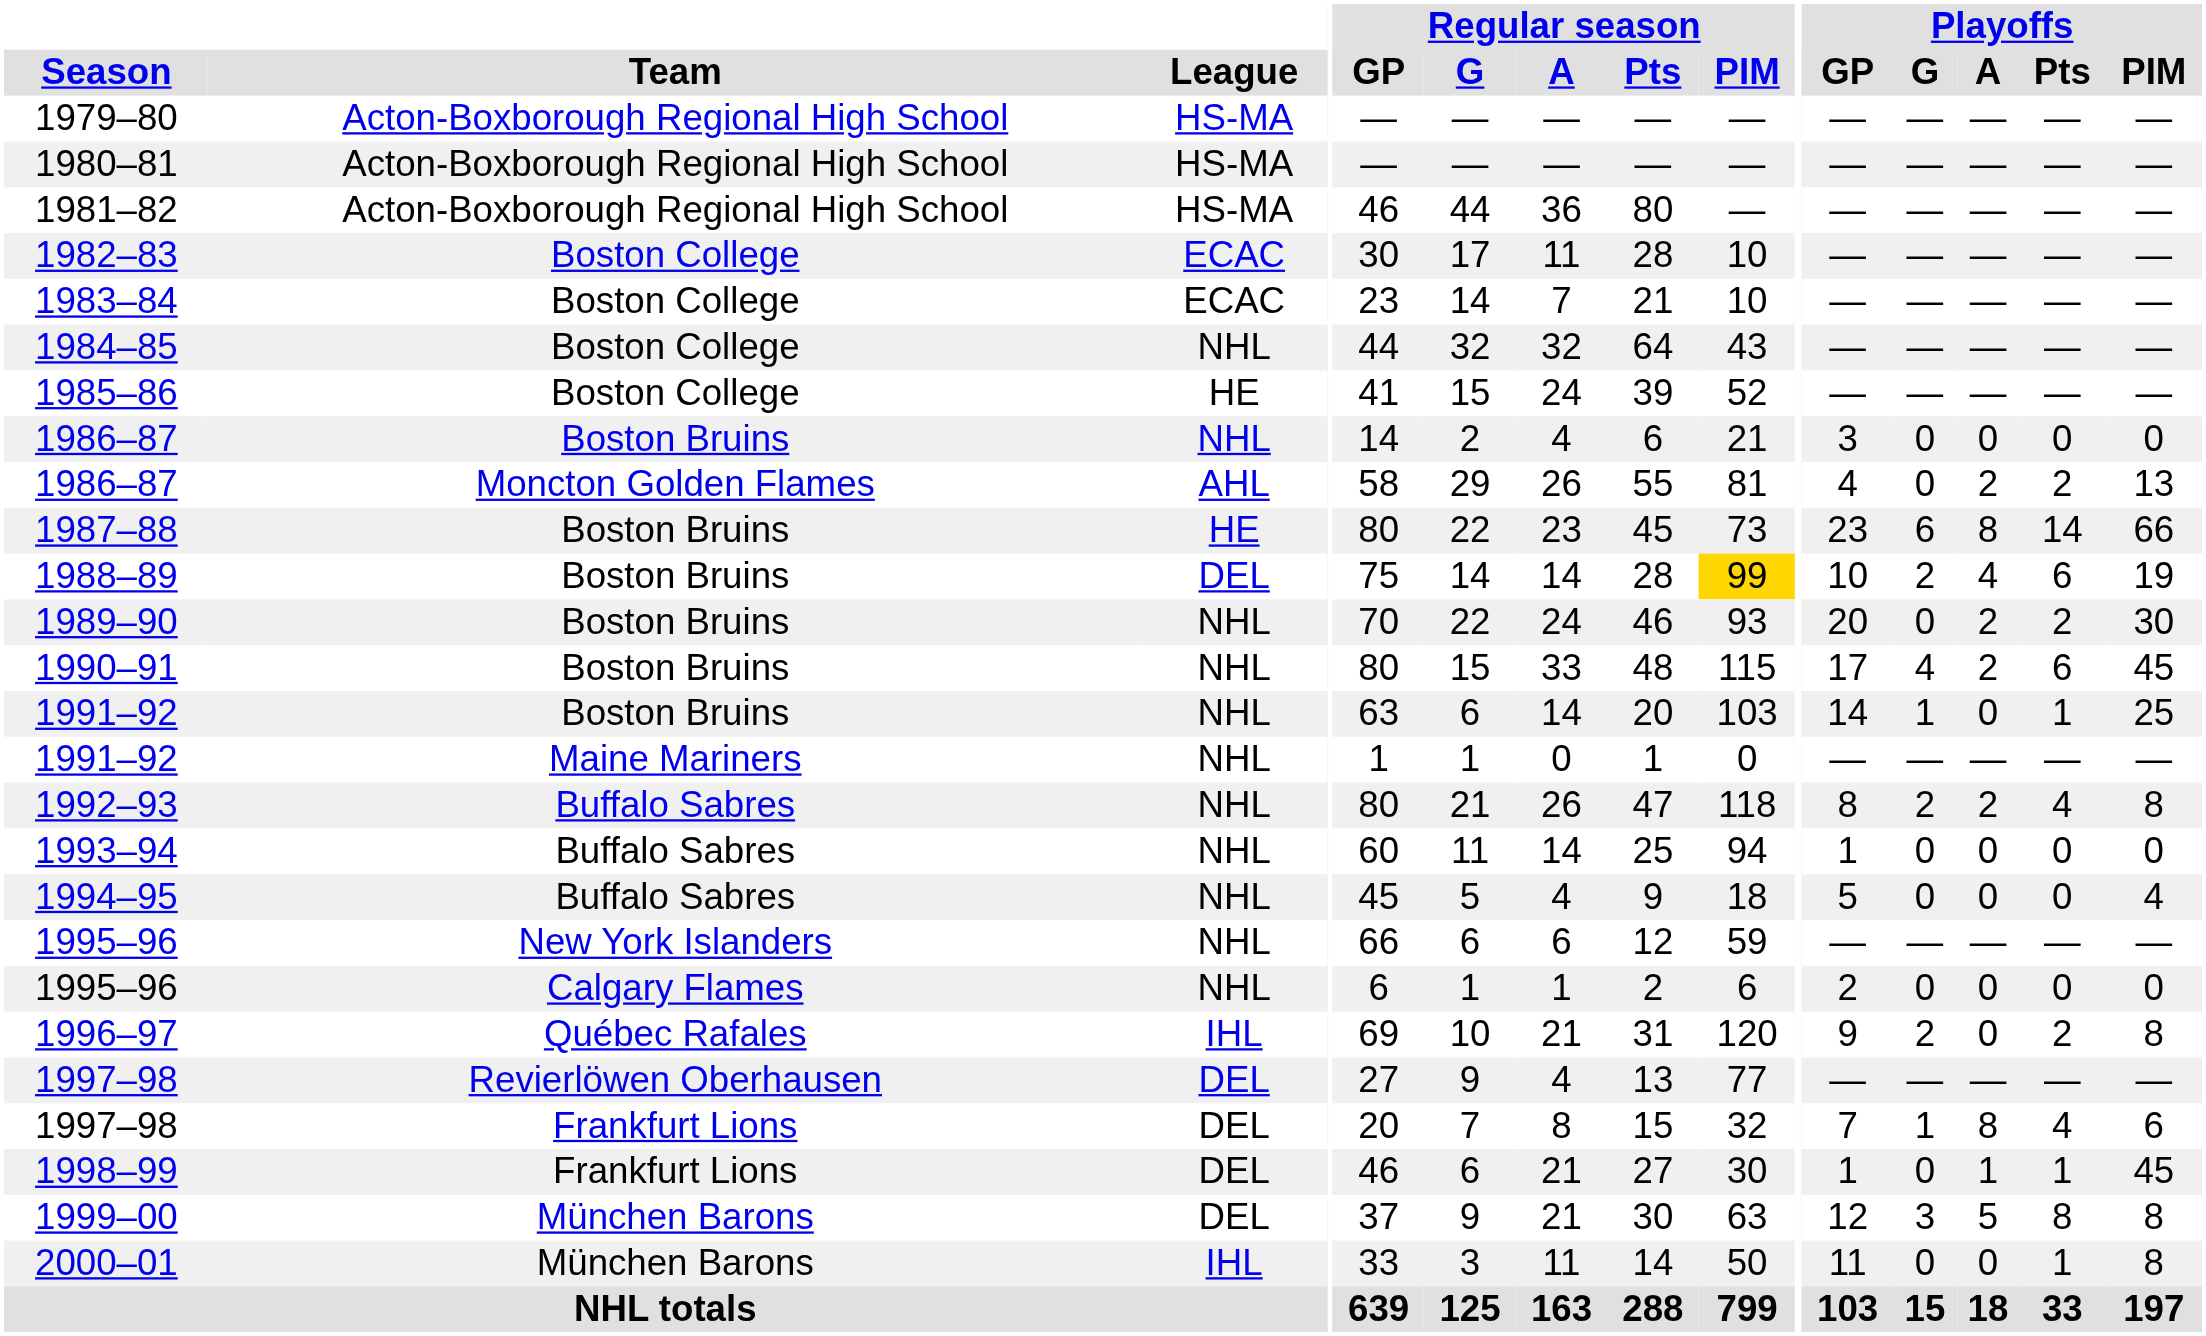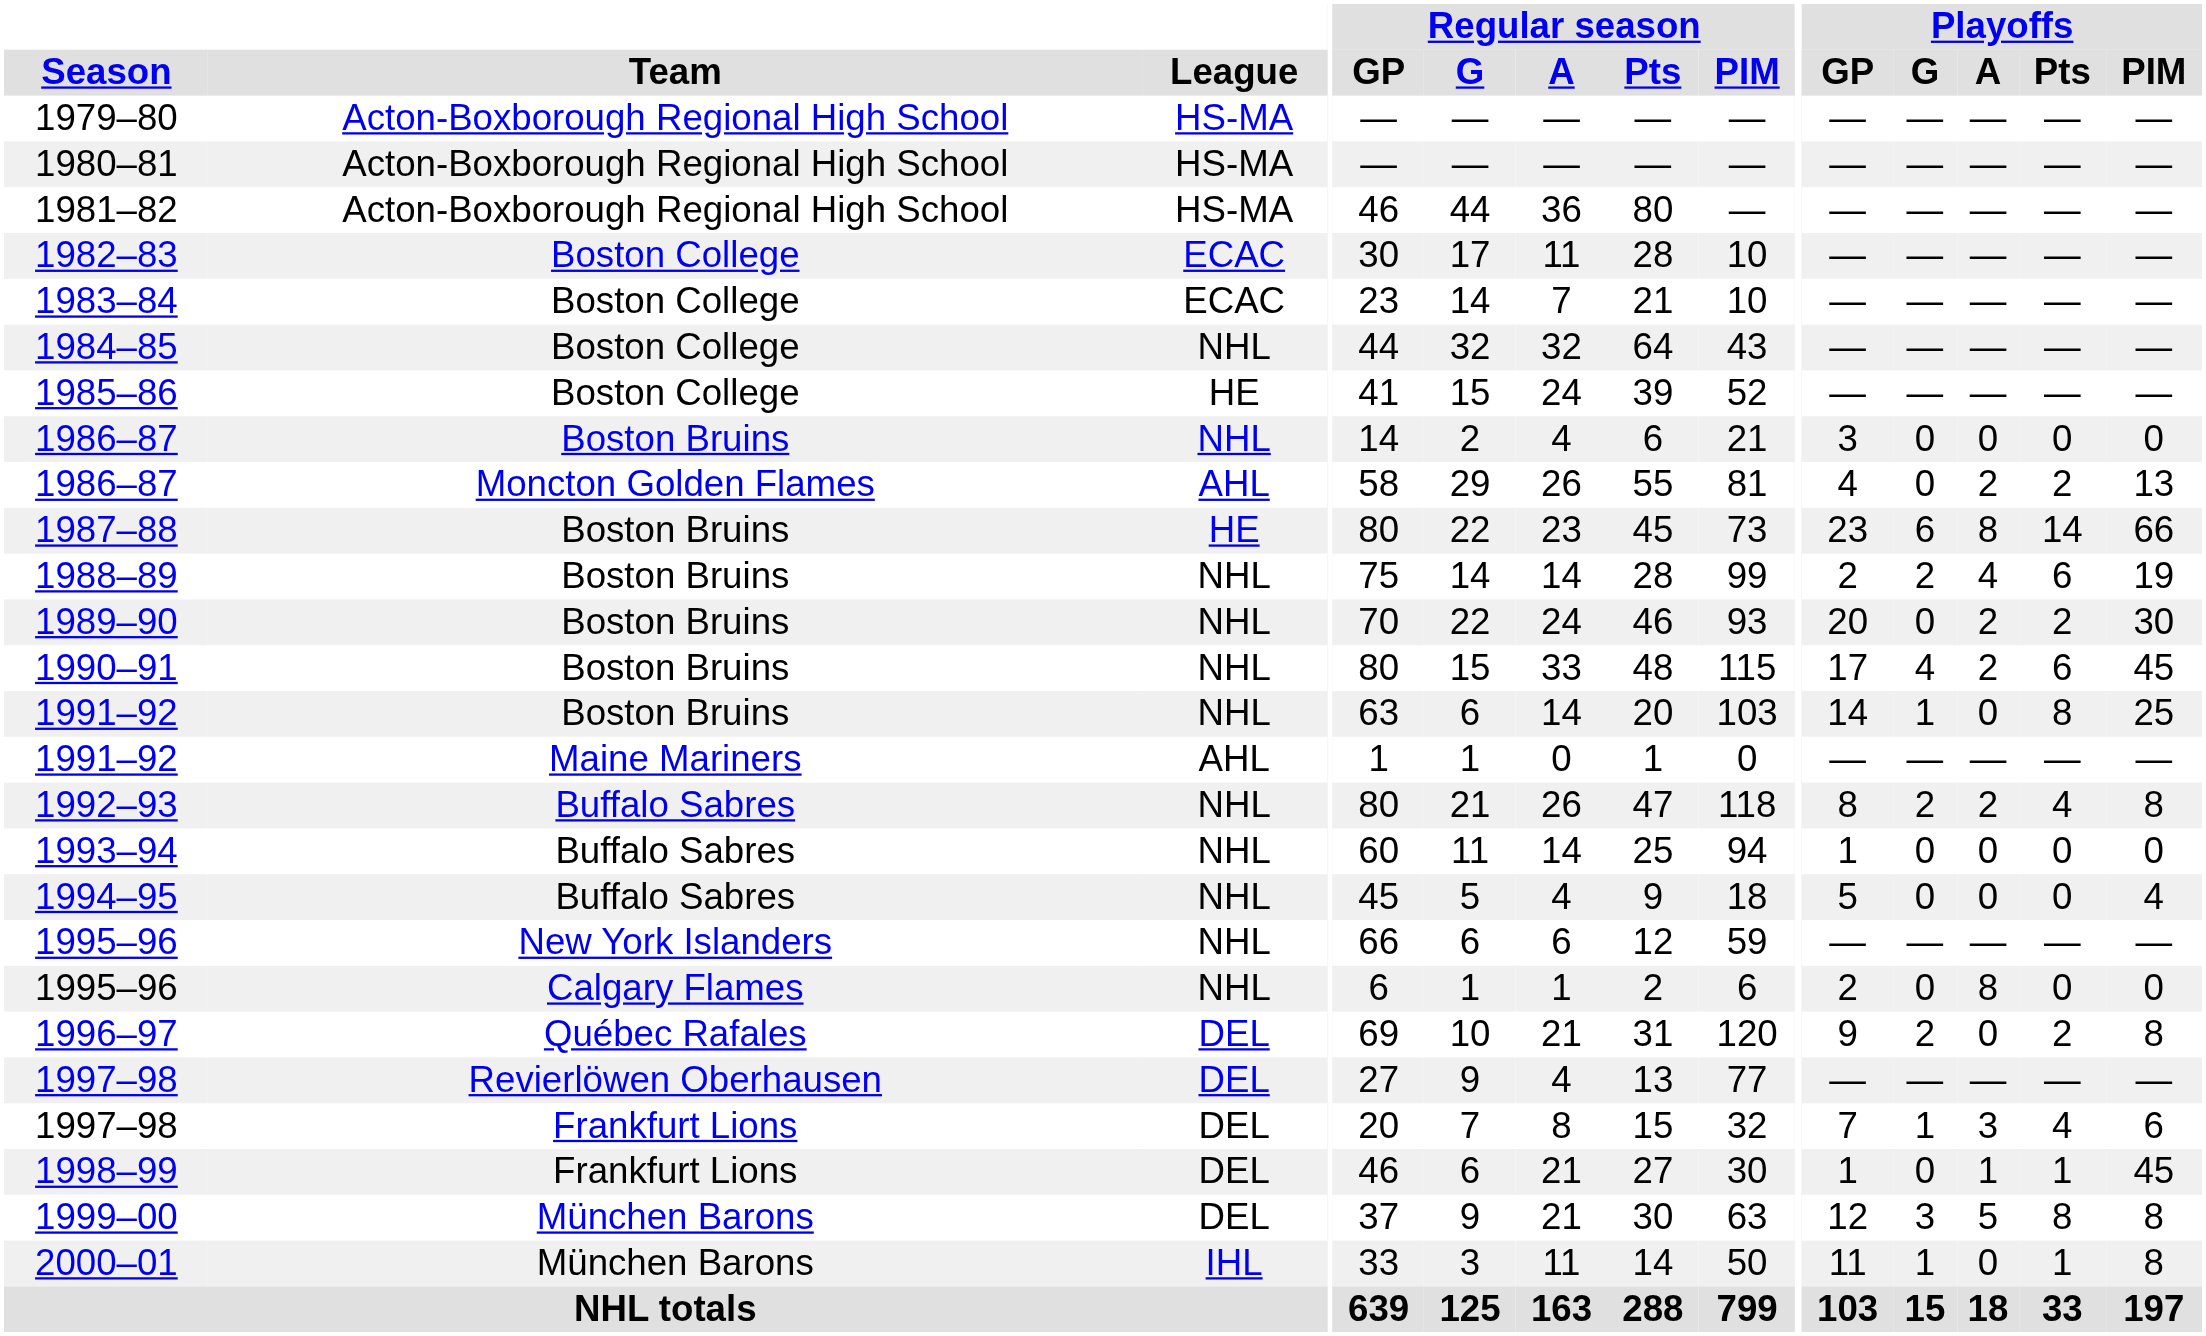 <table border="0" cellpadding="1" cellspacing="0" style="text-align:center; width:60em">
 <tr bgcolor="#e0e0e0">
 <th colspan="3" bgcolor="#ffffff"></th>
 <th rowspan="100" bgcolor="#ffffff"></th>
 <th colspan="5"><a href='#'>Regular season</a></th>
 <th rowspan="100" bgcolor="#ffffff"></th>
 <th colspan="5"><a href='#'>Playoffs</a></th>
 </tr>
 <tr bgcolor="#e0e0e0">
 <th><a href='#'>Season</a></th>
 <th>Team</th>
 <th>League</th>
 <th>GP</th>
 <th><a href='#'>G</a></th>
 <th><a href='#'>A</a></th>
 <th><a href='#'>Pts</a></th>
 <th><a href='#'>PIM</a></th>
 <th>GP</th>
 <th>G</th>
 <th>A</th>
 <th>Pts</th>
 <th>PIM</th>
 </tr>
 <tr>
 <td>1979–80</td>
 <td><a href='#'>Acton-Boxborough Regional High School</a></td>
 <td><a href='#'>HS-MA</a></td>
 <td>—</td>
 <td>—</td>
 <td>—</td>
 <td>—</td>
 <td>—</td>
 <td>—</td>
 <td>—</td>
 <td>—</td>
 <td>—</td>
 <td>—</td>
 </tr>
 <tr bgcolor="#f0f0f0">
 <td>1980–81</td>
 <td>Acton-Boxborough Regional High School</td>
 <td>HS-MA</td>
 <td>—</td>
 <td>—</td>
 <td>—</td>
 <td>—</td>
 <td>—</td>
 <td>—</td>
 <td>—</td>
 <td>—</td>
 <td>—</td>
 <td>—</td>
 </tr>
 <tr>
 <td>1981–82</td>
 <td>Acton-Boxborough Regional High School</td>
 <td>HS-MA</td>
 <td>46</td>
 <td>44</td>
 <td>36</td>
 <td>80</td>
 <td>—</td>
 <td>—</td>
 <td>—</td>
 <td>—</td>
 <td>—</td>
 <td>—</td>
 </tr>
 <tr bgcolor="#f0f0f0">
 <td><a href='#'>1982–83</a></td>
 <td><a href='#'>Boston College</a></td>
 <td><a href='#'>ECAC</a></td>
 <td>30</td>
 <td>17</td>
 <td>11</td>
 <td>28</td>
 <td>10</td>
 <td>—</td>
 <td>—</td>
 <td>—</td>
 <td>—</td>
 <td>—</td>
 </tr>
 <tr>
 <td><a href='#'>1983–84</a></td>
 <td>Boston College</td>
 <td>ECAC</td>
 <td>23</td>
 <td>14</td>
 <td>7</td>
 <td>21</td>
 <td>10</td>
 <td>—</td>
 <td>—</td>
 <td>—</td>
 <td>—</td>
 <td>—</td>
 </tr>
 <tr bgcolor="#f0f0f0">
 <td><a href='#'>1984–85</a></td>
 <td>Boston College</td>
 <td>NHL</td>
 <td>44</td>
 <td>32</td>
 <td>32</td>
 <td>64</td>
 <td>43</td>
 <td>—</td>
 <td>—</td>
 <td>—</td>
 <td>—</td>
 <td>—</td>
 </tr>
 <tr>
 <td><a href='#'>1985–86</a></td>
 <td>Boston College</td>
 <td>HE</td>
 <td>41</td>
 <td>15</td>
 <td>24</td>
 <td>39</td>
 <td>52</td>
 <td>—</td>
 <td>—</td>
 <td>—</td>
 <td>—</td>
 <td>—</td>
 </tr>
 <tr bgcolor="#f0f0f0">
 <td><a href='#'>1986–87</a></td>
 <td><a href='#'>Boston Bruins</a></td>
 <td><a href='#'>NHL</a></td>
 <td>14</td>
 <td>2</td>
 <td>4</td>
 <td>6</td>
 <td>21</td>
 <td>3</td>
 <td>0</td>
 <td>0</td>
 <td>0</td>
 <td>0</td>
 </tr>
 <tr>
 <td><a href='#'>1986–87</a></td>
 <td><a href='#'>Moncton Golden Flames</a></td>
 <td><a href='#'>AHL</a></td>
 <td>58</td>
 <td>29</td>
 <td>26</td>
 <td>55</td>
 <td>81</td>
 <td>4</td>
 <td>0</td>
 <td>2</td>
 <td>2</td>
 <td>13</td>
 </tr>
 <tr bgcolor="#f0f0f0">
 <td><a href='#'>1987–88</a></td>
 <td>Boston Bruins</td>
 <td><a href='#'>HE</a></td>
 <td>80</td>
 <td>22</td>
 <td>23</td>
 <td>45</td>
 <td>73</td>
 <td>23</td>
 <td>6</td>
 <td>8</td>
 <td>14</td>
 <td>66</td>
 </tr>
 <tr>
 <td><a href='#'>1988–89</a></td>
 <td>Boston Bruins</td>
-<td><a href='#'>DEL</a></td>
+<td>NHL</td>
 <td>75</td>
 <td>14</td>
 <td>14</td>
 <td>28</td>
-<td style="background: gold;">99</td>
-<td>10</td>
+<td>99</td>
+<td>2</td>
 <td>2</td>
 <td>4</td>
 <td>6</td>
 <td>19</td>
 </tr>
 <tr bgcolor="#f0f0f0">
 <td><a href='#'>1989–90</a></td>
 <td>Boston Bruins</td>
 <td>NHL</td>
 <td>70</td>
 <td>22</td>
 <td>24</td>
 <td>46</td>
 <td>93</td>
 <td>20</td>
 <td>0</td>
 <td>2</td>
 <td>2</td>
 <td>30</td>
 </tr>
 <tr>
 <td><a href='#'>1990–91</a></td>
 <td>Boston Bruins</td>
 <td>NHL</td>
 <td>80</td>
 <td>15</td>
 <td>33</td>
 <td>48</td>
 <td>115</td>
 <td>17</td>
 <td>4</td>
 <td>2</td>
 <td>6</td>
 <td>45</td>
 </tr>
 <tr bgcolor="#f0f0f0">
 <td><a href='#'>1991–92</a></td>
 <td>Boston Bruins</td>
 <td>NHL</td>
 <td>63</td>
 <td>6</td>
 <td>14</td>
 <td>20</td>
 <td>103</td>
 <td>14</td>
 <td>1</td>
 <td>0</td>
-<td>1</td>
+<td>8</td>
 <td>25</td>
 </tr>
 <tr>
 <td><a href='#'>1991–92</a></td>
 <td><a href='#'>Maine Mariners</a></td>
-<td>NHL</td>
+<td>AHL</td>
 <td>1</td>
 <td>1</td>
 <td>0</td>
 <td>1</td>
 <td>0</td>
 <td>—</td>
 <td>—</td>
 <td>—</td>
 <td>—</td>
 <td>—</td>
 </tr>
 <tr bgcolor="#f0f0f0">
 <td><a href='#'>1992–93</a></td>
 <td><a href='#'>Buffalo Sabres</a></td>
 <td>NHL</td>
 <td>80</td>
 <td>21</td>
 <td>26</td>
 <td>47</td>
 <td>118</td>
 <td>8</td>
 <td>2</td>
 <td>2</td>
 <td>4</td>
 <td>8</td>
 </tr>
 <tr>
 <td><a href='#'>1993–94</a></td>
 <td>Buffalo Sabres</td>
 <td>NHL</td>
 <td>60</td>
 <td>11</td>
 <td>14</td>
 <td>25</td>
 <td>94</td>
 <td>1</td>
 <td>0</td>
 <td>0</td>
 <td>0</td>
 <td>0</td>
 </tr>
 <tr bgcolor="#f0f0f0">
 <td><a href='#'>1994–95</a></td>
 <td>Buffalo Sabres</td>
 <td>NHL</td>
 <td>45</td>
 <td>5</td>
 <td>4</td>
 <td>9</td>
 <td>18</td>
 <td>5</td>
 <td>0</td>
 <td>0</td>
 <td>0</td>
 <td>4</td>
 </tr>
 <tr>
 <td><a href='#'>1995–96</a></td>
 <td><a href='#'>New York Islanders</a></td>
 <td>NHL</td>
 <td>66</td>
 <td>6</td>
 <td>6</td>
 <td>12</td>
 <td>59</td>
 <td>—</td>
 <td>—</td>
 <td>—</td>
 <td>—</td>
 <td>—</td>
 </tr>
 <tr bgcolor="#f0f0f0">
 <td>1995–96</td>
 <td><a href='#'>Calgary Flames</a></td>
 <td>NHL</td>
 <td>6</td>
 <td>1</td>
 <td>1</td>
 <td>2</td>
 <td>6</td>
 <td>2</td>
 <td>0</td>
-<td>0</td>
+<td>8</td>
 <td>0</td>
 <td>0</td>
 </tr>
 <tr>
 <td><a href='#'>1996–97</a></td>
 <td><a href='#'>Québec Rafales</a></td>
-<td><a href='#'>IHL</a></td>
+<td><a href='#'>DEL</a></td>
 <td>69</td>
 <td>10</td>
 <td>21</td>
 <td>31</td>
 <td>120</td>
 <td>9</td>
 <td>2</td>
 <td>0</td>
 <td>2</td>
 <td>8</td>
 </tr>
 <tr bgcolor="#f0f0f0">
 <td><a href='#'>1997–98</a></td>
 <td><a href='#'>Revierlöwen Oberhausen</a></td>
 <td><a href='#'>DEL</a></td>
 <td>27</td>
 <td>9</td>
 <td>4</td>
 <td>13</td>
 <td>77</td>
 <td>—</td>
 <td>—</td>
 <td>—</td>
 <td>—</td>
 <td>—</td>
 </tr>
 <tr>
 <td>1997–98</td>
 <td><a href='#'>Frankfurt Lions</a></td>
 <td>DEL</td>
 <td>20</td>
 <td>7</td>
 <td>8</td>
 <td>15</td>
 <td>32</td>
 <td>7</td>
 <td>1</td>
-<td>8</td>
+<td>3</td>
 <td>4</td>
 <td>6</td>
 </tr>
 <tr bgcolor="#f0f0f0">
 <td><a href='#'>1998–99</a></td>
 <td>Frankfurt Lions</td>
 <td>DEL</td>
 <td>46</td>
 <td>6</td>
 <td>21</td>
 <td>27</td>
 <td>30</td>
 <td>1</td>
 <td>0</td>
 <td>1</td>
 <td>1</td>
 <td>45</td>
 </tr>
 <tr>
 <td><a href='#'>1999–00</a></td>
 <td><a href='#'>München Barons</a></td>
 <td>DEL</td>
 <td>37</td>
 <td>9</td>
 <td>21</td>
 <td>30</td>
 <td>63</td>
 <td>12</td>
 <td>3</td>
 <td>5</td>
 <td>8</td>
 <td>8</td>
 </tr>
 <tr bgcolor="#f0f0f0">
 <td><a href='#'>2000–01</a></td>
 <td>München Barons</td>
 <td><a href='#'>IHL</a></td>
 <td>33</td>
 <td>3</td>
 <td>11</td>
 <td>14</td>
 <td>50</td>
 <td>11</td>
-<td>0</td>
+<td>1</td>
 <td>0</td>
 <td>1</td>
 <td>8</td>
 </tr>
 <tr bgcolor="#e0e0e0">
 <th colspan="3">NHL totals</th>
 <th>639</th>
 <th>125</th>
 <th>163</th>
 <th>288</th>
 <th>799</th>
 <th>103</th>
 <th>15</th>
 <th>18</th>
 <th>33</th>
 <th>197</th>
 </tr>
 </table>
